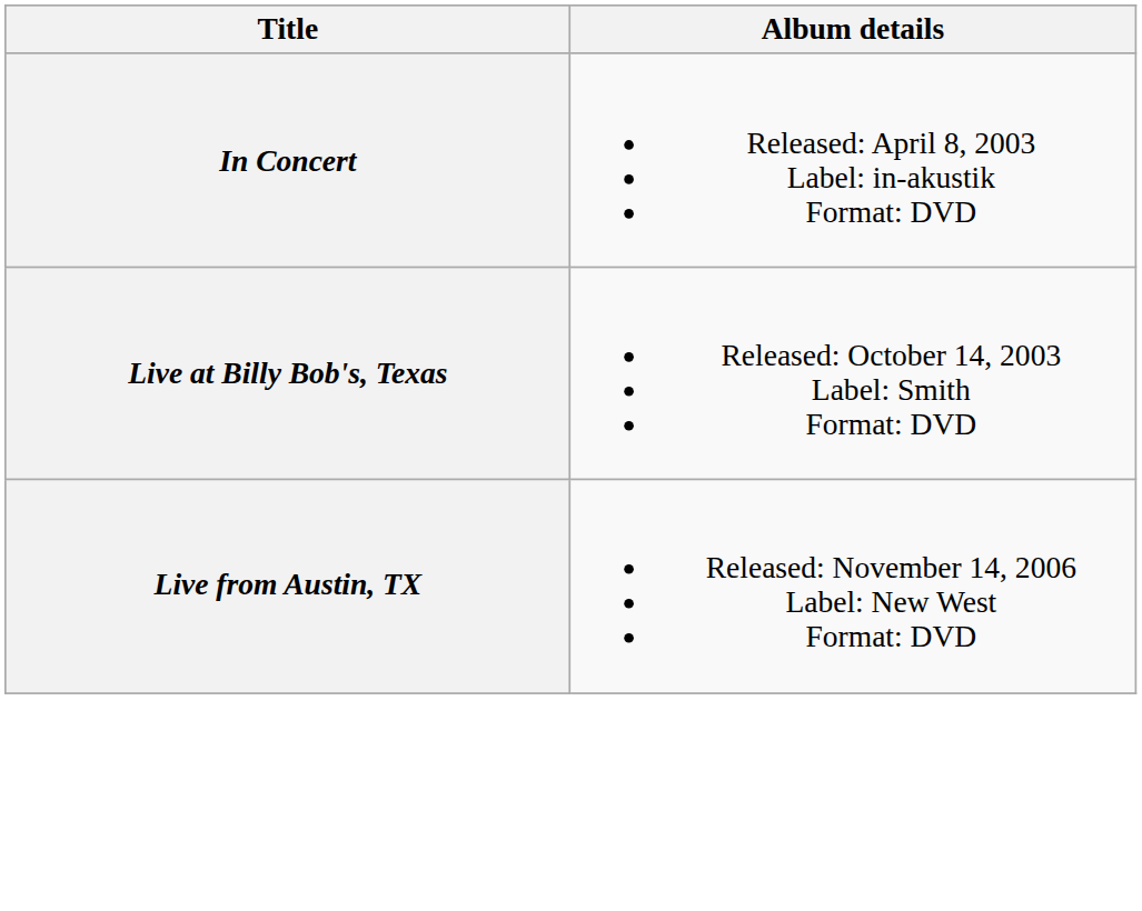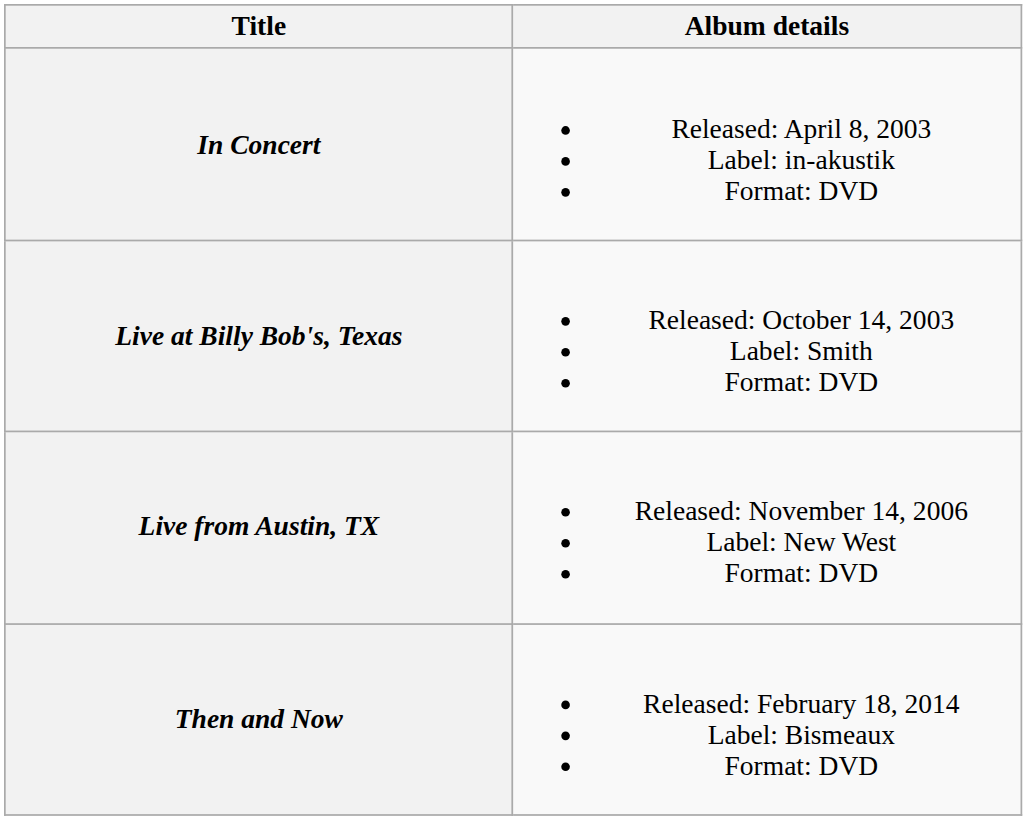 <table class="wikitable plainrowheaders" style="text-align:center;">
 <tr>
 <th scope="col" style="width:18em;">Title</th>
 <th scope="col" style="width:18em;">Album details</th>
 </tr>
 <tr>
 <th scope="row"><em>In Concert</em></th>
 <td><br><ul><li>Released: April 8, 2003</li><li>Label: in-akustik</li><li>Format: DVD</li></ul></td>
 </tr>
 <tr>
 <th scope="row"><em>Live at Billy Bob's, Texas</em></th>
 <td><br><ul><li>Released: October 14, 2003</li><li>Label: Smith</li><li>Format: DVD</li></ul></td>
 </tr>
 <tr>
 <th scope="row"><em>Live from Austin, TX</em><br></th>
 <td><br><ul><li>Released: November 14, 2006</li><li>Label: New West</li><li>Format: DVD</li></ul></td>
 </tr>
+<tr>
+<th scope="row"><em>Then and Now</em></th>
+<td><br><ul><li>Released: February 18, 2014</li><li>Label: Bismeaux</li><li>Format: DVD</li></ul></td>
+</tr>
 </table>
